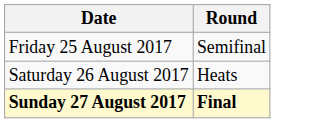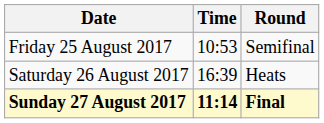 <table class="wikitable">
 <tr>
 <th>Date</th>
+<th>Time</th>
 <th>Round</th>
 </tr>
 <tr>
 <td>Friday 25 August 2017</td>
+<td>10:53</td>
 <td>Semifinal</td>
 </tr>
 <tr>
 <td>Saturday 26 August 2017</td>
+<td>16:39</td>
 <td>Heats</td>
 </tr>
 <tr>
 <td style=background:lemonchiffon><strong>Sunday 27 August 2017</strong></td>
+<td style=background:lemonchiffon><strong>11:14</strong></td>
 <td style=background:lemonchiffon><strong>Final</strong></td>
 </tr>
 </table>
